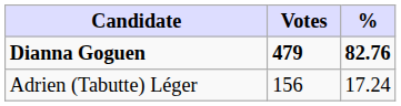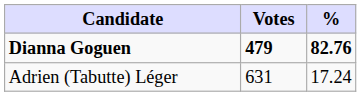 <table class="wikitable">
 <tr>
 <th style="background:#ddf; width:200px;">Candidate</th>
 <th style="background:#ddf; width:50px;">Votes</th>
 <th style="background:#ddf; width:30px;">%</th>
 </tr>
 <tr>
 <td><strong>Dianna Goguen</strong></td>
 <td><strong>479</strong></td>
 <td><strong>82.76</strong></td>
 </tr>
 <tr>
 <td>Adrien (Tabutte) Léger</td>
-<td>156</td>
+<td>631</td>
 <td>17.24</td>
 </tr>
 </table>
